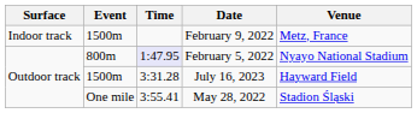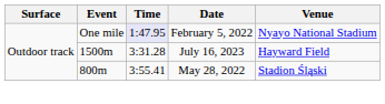 <table class="wikitable sortable">
 <tr>
 <th>Surface</th>
 <th>Event</th>
 <th>Time</th>
 <th>Date</th>
 <th>Venue</th>
 </tr>
 <tr>
-<td>Indoor track</td>
-<td>1500m</td>
-<td align="center"></td>
-<td align="center">February 9, 2022</td>
-<td><a href='#'>Metz, France</a></td>
-</tr>
-<tr>
 <td rowspan="3">Outdoor track</td>
-<td>800m</td>
+<td>One mile</td>
 <td style="background: lavender;">1:47.95</td>
 <td>February 5, 2022</td>
 <td><a href='#'>Nyayo National Stadium</a></td>
 </tr>
 <tr>
 <td>1500m</td>
 <td align="center">3:31.28</td>
 <td align="center">July 16, 2023</td>
 <td><a href='#'>Hayward Field</a></td>
 </tr>
 <tr>
-<td>One mile</td>
+<td>800m</td>
 <td align="center">3:55.41</td>
 <td align="center">May 28, 2022</td>
 <td><a href='#'>Stadion Śląski</a></td>
 </tr>
 </table>
